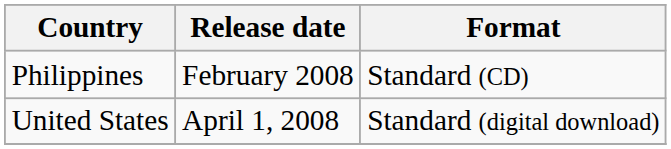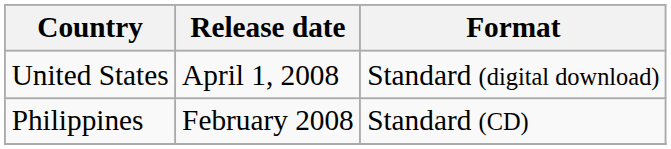 <table class="wikitable">
 <tr>
 <th>Country</th>
 <th>Release date</th>
 <th>Format</th>
 </tr>
 <tr>
+<td>United States</td>
+<td>April 1, 2008</td>
+<td>Standard <small>(digital download)</small></td>
+</tr>
+<tr>
 <td>Philippines</td>
 <td>February 2008</td>
 <td>Standard <small>(CD)</small></td>
 </tr>
 <tr>
-<td>United States</td>
-<td>April 1, 2008</td>
-<td>Standard <small>(digital download)</small></td>
-</tr>
-<tr>
 </tr>
 </table>
